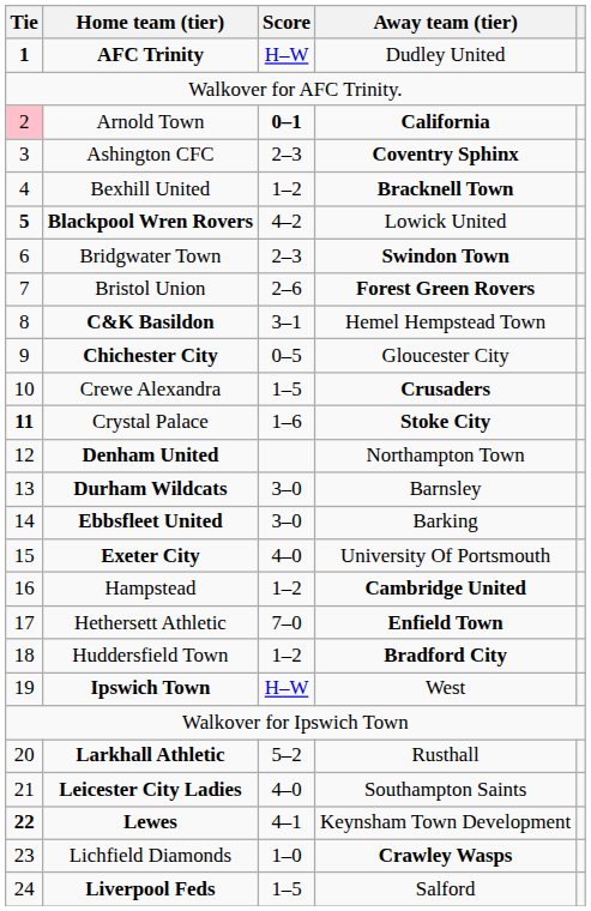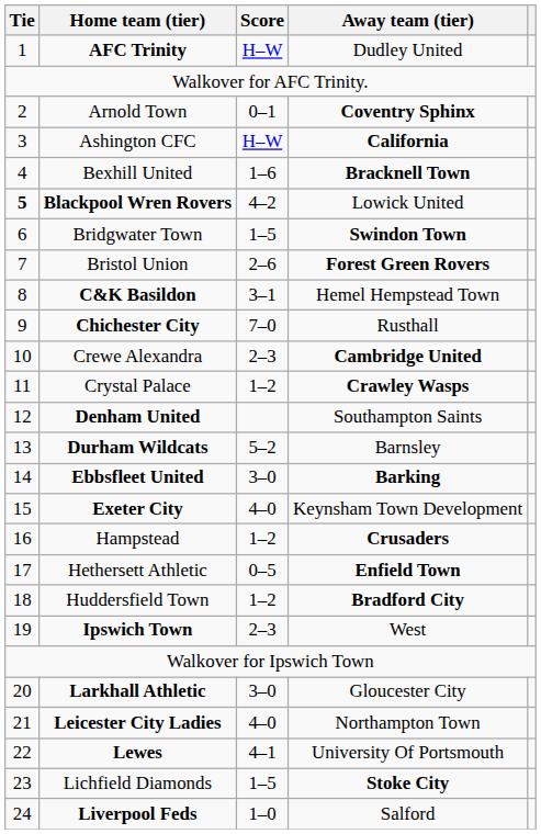 <table class="wikitable" style="text-align:center; font-size:85%">
 <tr>
 <th>Tie</th>
 <th>Home team (tier)</th>
 <th>Score</th>
 <th>Away team (tier)</th>
 <th></th>
 </tr>
 <tr>
-<td><strong>1</strong></td>
+<td>1</td>
 <td><strong>AFC Trinity</strong></td>
 <td align="center"><a href='#'>H–W</a></td>
 <td>Dudley United</td>
 <td></td>
 </tr>
 <tr>
 <td colspan="5" align="centre">Walkover for AFC Trinity.</td>
 </tr>
 <tr>
-<td style="background: pink;">2</td>
+<td>2</td>
 <td>Arnold Town</td>
-<td align="center"><strong>0–1</strong></td>
-<td><strong>California</strong></td>
+<td align="center">0–1</td>
+<td><strong>Coventry Sphinx</strong></td>
 <td></td>
 </tr>
 <tr>
 <td>3</td>
 <td>Ashington CFC</td>
-<td>2–3 </td>
-<td><strong>Coventry Sphinx</strong></td>
+<td align="center"><a href='#'>H–W</a></td>
+<td><strong>California</strong></td>
 <td></td>
 </tr>
 <tr>
 <td>4</td>
 <td>Bexhill United</td>
-<td>1–2</td>
+<td>1–6</td>
 <td><strong>Bracknell Town</strong></td>
 <td></td>
 </tr>
 <tr>
 <td><strong>5</strong></td>
 <td><strong>Blackpool Wren Rovers</strong></td>
 <td>4–2</td>
 <td>Lowick United</td>
 <td></td>
 </tr>
 <tr>
 <td>6</td>
 <td>Bridgwater Town</td>
-<td>2–3</td>
+<td>1–5</td>
 <td><strong>Swindon Town</strong></td>
 <td></td>
 </tr>
 <tr>
 <td>7</td>
 <td>Bristol Union</td>
 <td>2–6</td>
 <td><strong>Forest Green Rovers</strong></td>
 <td></td>
 </tr>
 <tr>
 <td>8</td>
 <td><strong>C&K Basildon</strong></td>
 <td>3–1</td>
 <td>Hemel Hempstead Town</td>
 <td></td>
 </tr>
 <tr>
 <td>9</td>
 <td><strong>Chichester City</strong></td>
-<td align="center">0–5</td>
-<td>Gloucester City</td>
+<td align="center">7–0</td>
+<td>Rusthall</td>
 <td></td>
 </tr>
 <tr>
 <td>10</td>
 <td>Crewe Alexandra</td>
-<td>1–5</td>
-<td><strong>Crusaders</strong></td>
+<td>2–3</td>
+<td><strong>Cambridge United</strong></td>
 <td></td>
 </tr>
 <tr>
-<td><strong>11</strong></td>
+<td>11</td>
 <td>Crystal Palace</td>
-<td>1–6</td>
-<td><strong>Stoke City</strong></td>
+<td>1–2</td>
+<td><strong>Crawley Wasps</strong></td>
 <td></td>
 </tr>
 <tr>
 <td>12</td>
 <td><strong>Denham United</strong></td>
 <td></td>
-<td>Northampton Town</td>
+<td>Southampton Saints</td>
 <td></td>
 </tr>
 <tr>
 <td>13</td>
 <td><strong>Durham Wildcats</strong></td>
-<td align="center">3–0</td>
+<td>5–2 </td>
 <td>Barnsley</td>
 <td></td>
 </tr>
 <tr>
 <td>14</td>
 <td><strong>Ebbsfleet United</strong></td>
 <td align="center">3–0</td>
-<td>Barking</td>
+<td><strong>Barking</strong></td>
 <td></td>
 </tr>
 <tr>
 <td>15</td>
 <td><strong>Exeter City</strong></td>
 <td align="center">4–0</td>
-<td>University Of Portsmouth</td>
+<td>Keynsham Town Development</td>
 <td></td>
 </tr>
 <tr>
 <td>16</td>
 <td>Hampstead</td>
 <td>1–2</td>
-<td><strong>Cambridge United</strong></td>
+<td><strong>Crusaders</strong></td>
 <td></td>
 </tr>
 <tr>
 <td>17</td>
 <td>Hethersett Athletic</td>
-<td align="center">7–0</td>
+<td align="center">0–5</td>
 <td><strong>Enfield Town</strong></td>
 <td></td>
 </tr>
 <tr>
 <td>18</td>
 <td>Huddersfield Town</td>
 <td>1–2</td>
 <td><strong>Bradford City</strong></td>
 <td></td>
 </tr>
 <tr>
 <td>19</td>
 <td><strong>Ipswich Town</strong></td>
-<td align="center"><a href='#'>H–W</a></td>
+<td>2–3 </td>
 <td>West</td>
 <td></td>
 </tr>
 <tr>
 <td colspan="5" align="centre">Walkover for Ipswich Town</td>
 </tr>
 <tr>
 <td>20</td>
 <td><strong>Larkhall Athletic</strong></td>
-<td>5–2 </td>
-<td>Rusthall</td>
+<td align="center">3–0</td>
+<td>Gloucester City</td>
 <td></td>
 </tr>
 <tr>
 <td>21</td>
 <td><strong>Leicester City Ladies</strong></td>
 <td align="center">4–0</td>
-<td>Southampton Saints</td>
+<td>Northampton Town</td>
 <td></td>
 </tr>
 <tr>
-<td><strong>22</strong></td>
+<td>22</td>
 <td><strong>Lewes</strong></td>
 <td>4–1 </td>
-<td>Keynsham Town Development</td>
+<td>University Of Portsmouth</td>
 <td></td>
 </tr>
 <tr>
 <td>23</td>
 <td>Lichfield Diamonds</td>
-<td>1–0 </td>
-<td><strong>Crawley Wasps</strong></td>
+<td>1–5</td>
+<td><strong>Stoke City</strong></td>
 <td></td>
 </tr>
 <tr>
 <td>24</td>
 <td><strong>Liverpool Feds</strong></td>
-<td>1–5</td>
+<td>1–0 </td>
 <td>Salford</td>
 <td></td>
 </tr>
 </table>
